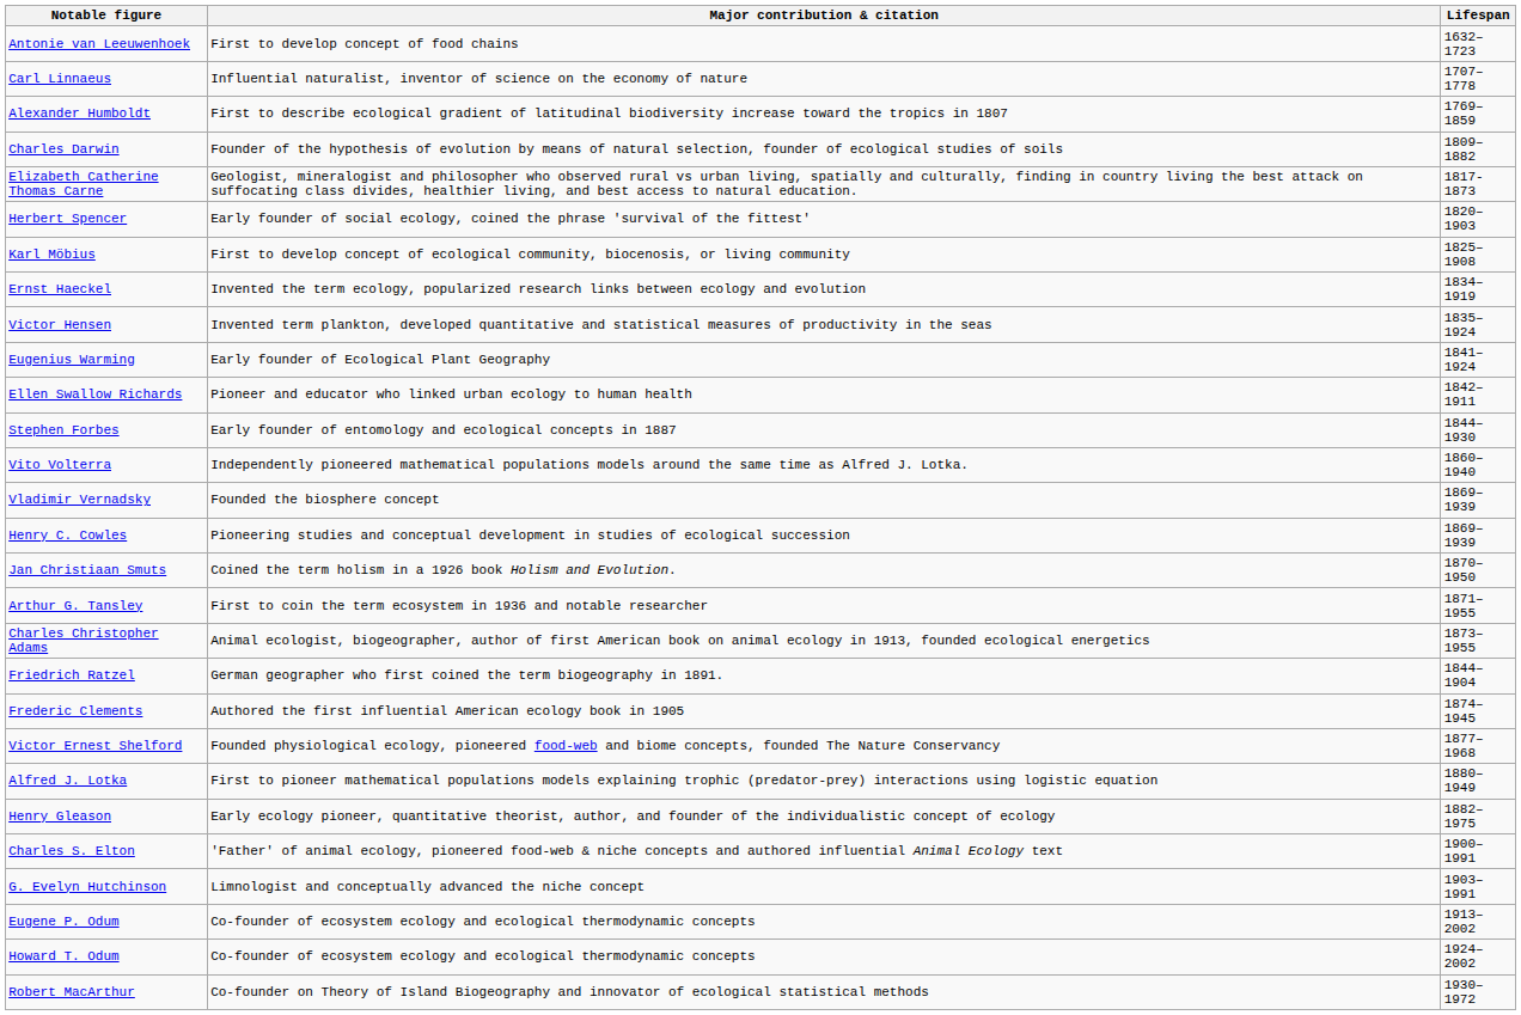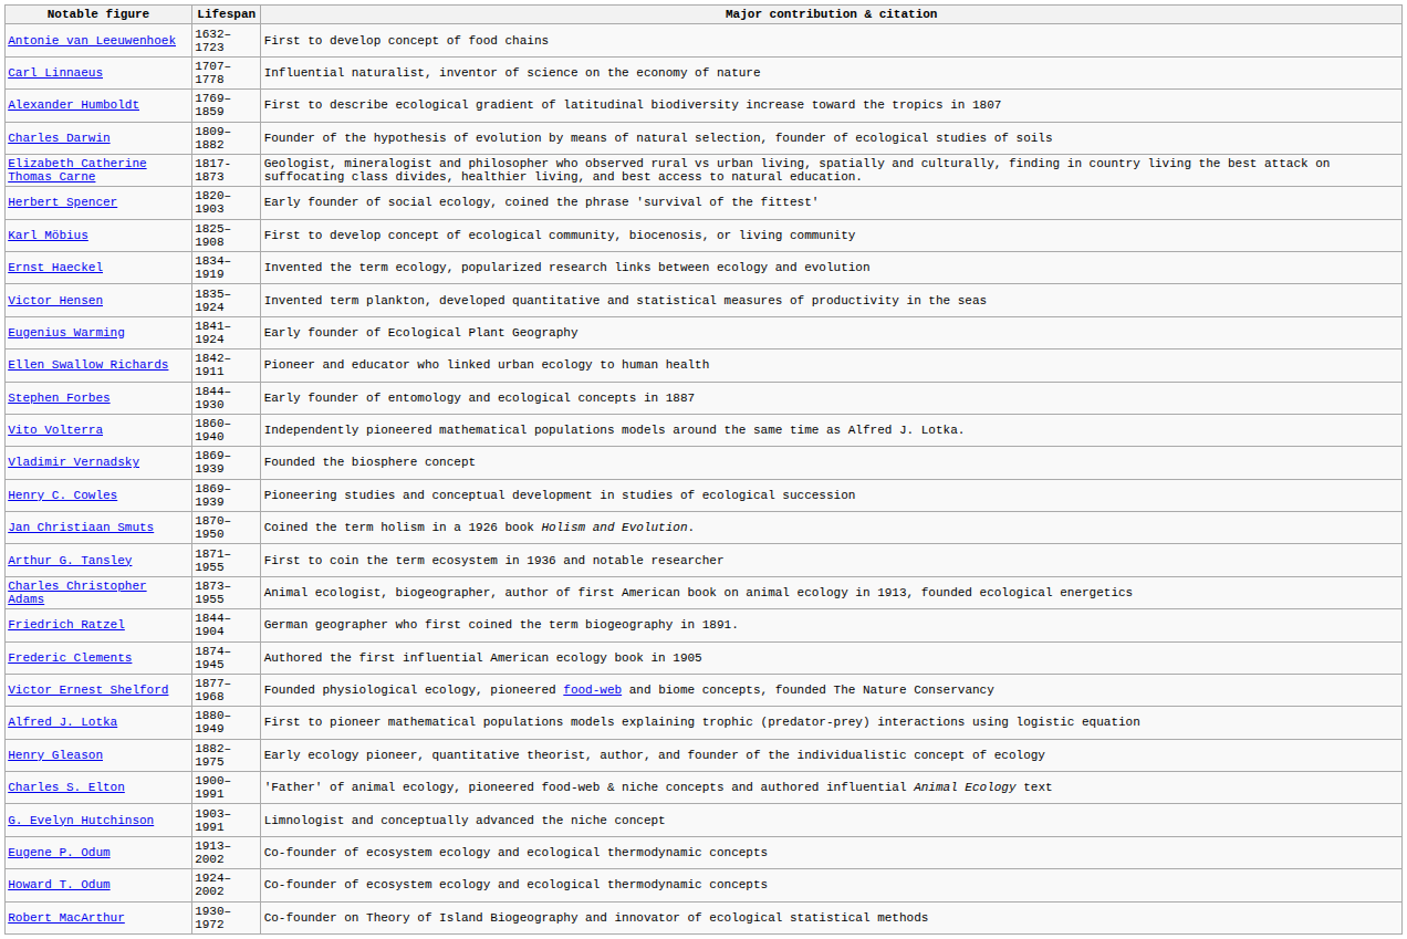 <table class="wikitable" style="border:0.5px solid black; margin:1em auto 1em auto; vertical-align:text-top; font-size:11px;">
 <tr>
 <th>Notable figure</th>
+<th>Lifespan</th>
 <th>Major contribution & citation</th>
-<th>Lifespan</th>
 </tr>
 <tr>
 <td><a href='#'>Antonie van Leeuwenhoek</a></td>
+<td>1632–1723</td>
 <td>First to develop concept of food chains</td>
-<td>1632–1723</td>
 </tr>
 <tr>
 <td><a href='#'>Carl Linnaeus</a></td>
+<td>1707–1778</td>
 <td>Influential naturalist, inventor of science on the economy of nature</td>
-<td>1707–1778</td>
 </tr>
 <tr>
 <td><a href='#'>Alexander Humboldt</a></td>
+<td>1769–1859</td>
 <td>First to describe ecological gradient of latitudinal biodiversity increase toward the tropics in 1807</td>
-<td>1769–1859</td>
 </tr>
 <tr>
 <td><a href='#'>Charles Darwin</a></td>
+<td>1809–1882</td>
 <td>Founder of the hypothesis of evolution by means of natural selection, founder of ecological studies of soils</td>
-<td>1809–1882</td>
 </tr>
 <tr>
 <td><a href='#'>Elizabeth Catherine Thomas Carne</a></td>
+<td>1817-1873</td>
 <td>Geologist, mineralogist and philosopher who observed rural vs urban living, spatially and culturally, finding in country living the best attack on suffocating class divides, healthier living, and best access to natural education.</td>
-<td>1817-1873</td>
 </tr>
 <tr>
 <td><a href='#'>Herbert Spencer</a></td>
+<td>1820–1903</td>
 <td>Early founder of social ecology, coined the phrase 'survival of the fittest'</td>
-<td>1820–1903</td>
 </tr>
 <tr>
 <td><a href='#'>Karl Möbius</a></td>
+<td>1825–1908</td>
 <td>First to develop concept of ecological community, biocenosis, or living community</td>
-<td>1825–1908</td>
 </tr>
 <tr>
 <td><a href='#'>Ernst Haeckel</a></td>
+<td>1834–1919</td>
 <td>Invented the term ecology, popularized research links between ecology and evolution</td>
-<td>1834–1919</td>
 </tr>
 <tr>
 <td><a href='#'>Victor Hensen</a></td>
+<td>1835–1924</td>
 <td>Invented term plankton, developed quantitative and statistical measures of productivity in the seas</td>
-<td>1835–1924</td>
 </tr>
 <tr>
 <td><a href='#'>Eugenius Warming</a></td>
+<td>1841–1924</td>
 <td>Early founder of Ecological Plant Geography</td>
-<td>1841–1924</td>
 </tr>
 <tr>
 <td><a href='#'>Ellen Swallow Richards</a></td>
+<td>1842–1911</td>
 <td>Pioneer and educator who linked urban ecology to human health</td>
-<td>1842–1911</td>
 </tr>
 <tr>
 <td><a href='#'>Stephen Forbes</a></td>
+<td>1844–1930</td>
 <td>Early founder of entomology and ecological concepts in 1887</td>
-<td>1844–1930</td>
 </tr>
 <tr>
 <td><a href='#'>Vito Volterra</a></td>
+<td>1860–1940</td>
 <td>Independently pioneered mathematical populations models around the same time as Alfred J. Lotka.</td>
-<td>1860–1940</td>
 </tr>
 <tr>
 <td><a href='#'>Vladimir Vernadsky</a></td>
+<td>1869–1939</td>
 <td>Founded the biosphere concept</td>
-<td>1869–1939</td>
 </tr>
 <tr>
 <td><a href='#'>Henry C. Cowles</a></td>
+<td>1869–1939</td>
 <td>Pioneering studies and conceptual development in studies of ecological succession</td>
-<td>1869–1939</td>
 </tr>
 <tr>
 <td><a href='#'>Jan Christiaan Smuts</a></td>
+<td>1870–1950</td>
 <td>Coined the term holism in a 1926 book <em>Holism and Evolution</em>.</td>
-<td>1870–1950</td>
 </tr>
 <tr>
 <td><a href='#'>Arthur G. Tansley</a></td>
+<td>1871–1955</td>
 <td>First to coin the term ecosystem in 1936 and notable researcher</td>
-<td>1871–1955</td>
 </tr>
 <tr>
 <td><a href='#'>Charles Christopher Adams</a></td>
+<td>1873–1955</td>
 <td>Animal ecologist, biogeographer, author of first American book on animal ecology in 1913, founded ecological energetics</td>
-<td>1873–1955</td>
 </tr>
 <tr>
 <td><a href='#'>Friedrich Ratzel</a></td>
+<td>1844–1904</td>
 <td>German geographer who first coined the term biogeography in 1891.</td>
-<td>1844–1904</td>
 </tr>
 <tr>
 <td><a href='#'>Frederic Clements</a></td>
+<td>1874–1945</td>
 <td>Authored the first influential American ecology book in 1905</td>
-<td>1874–1945</td>
 </tr>
 <tr>
 <td><a href='#'>Victor Ernest Shelford</a></td>
+<td>1877–1968</td>
 <td>Founded physiological ecology, pioneered <a href='#'>food-web</a> and biome concepts, founded The Nature Conservancy</td>
-<td>1877–1968</td>
 </tr>
 <tr>
 <td><a href='#'>Alfred J. Lotka</a></td>
+<td>1880–1949</td>
 <td>First to pioneer mathematical populations models explaining trophic (predator-prey) interactions using logistic equation</td>
-<td>1880–1949</td>
 </tr>
 <tr>
 <td><a href='#'>Henry Gleason</a></td>
+<td>1882–1975</td>
 <td>Early ecology pioneer, quantitative theorist, author, and founder of the individualistic concept of ecology</td>
-<td>1882–1975</td>
 </tr>
 <tr>
 <td><a href='#'>Charles S. Elton</a></td>
+<td>1900–1991</td>
 <td>'Father' of animal ecology, pioneered food-web & niche concepts and authored influential <em>Animal Ecology</em> text</td>
-<td>1900–1991</td>
 </tr>
 <tr>
 <td><a href='#'>G. Evelyn Hutchinson</a></td>
+<td>1903–1991</td>
 <td>Limnologist and conceptually advanced the niche concept</td>
-<td>1903–1991</td>
 </tr>
 <tr>
 <td><a href='#'>Eugene P. Odum</a></td>
+<td>1913–2002</td>
 <td>Co-founder of ecosystem ecology and ecological thermodynamic concepts</td>
-<td>1913–2002</td>
 </tr>
 <tr>
 <td><a href='#'>Howard T. Odum</a></td>
+<td>1924–2002</td>
 <td>Co-founder of ecosystem ecology and ecological thermodynamic concepts</td>
-<td>1924–2002</td>
 </tr>
 <tr>
 <td><a href='#'>Robert MacArthur</a></td>
+<td>1930–1972</td>
 <td>Co-founder on Theory of Island Biogeography and innovator of ecological statistical methods</td>
-<td>1930–1972</td>
 </tr>
 </table>
